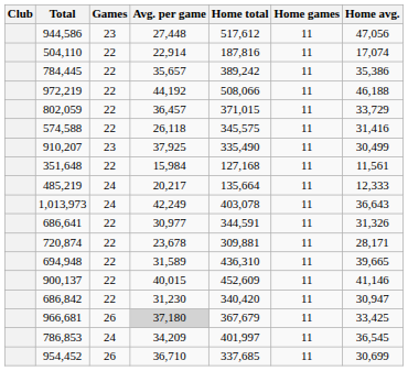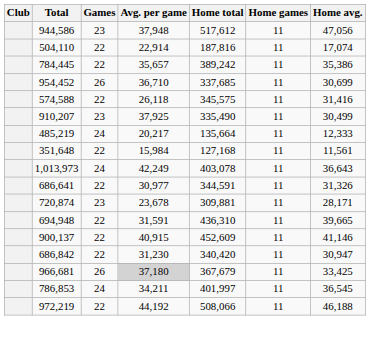 <table class="wikitable plainrowheaders sortable" style="text-align:center;">
 <tr>
 <th>Club</th>
 <th>Total</th>
 <th>Games</th>
 <th>Avg. per game</th>
 <th>Home total</th>
 <th>Home games</th>
 <th>Home avg.</th>
 </tr>
 <tr>
 <th scope="row"></th>
 <td>944,586</td>
 <td>23</td>
-<td>27,448</td>
+<td>37,948</td>
 <td>517,612</td>
 <td>11</td>
 <td>47,056</td>
 </tr>
 <tr>
 <th scope="row"></th>
 <td>504,110</td>
 <td>22</td>
 <td>22,914</td>
 <td>187,816</td>
 <td>11</td>
 <td>17,074</td>
 </tr>
 <tr>
 <th scope="row"></th>
 <td>784,445</td>
 <td>22</td>
 <td>35,657</td>
 <td>389,242</td>
 <td>11</td>
 <td>35,386</td>
 </tr>
 <tr>
 <th scope="row"></th>
-<td>972,219</td>
-<td>22</td>
-<td>44,192</td>
-<td>508,066</td>
+<td>954,452</td>
+<td>26</td>
+<td>36,710</td>
+<td>337,685</td>
 <td>11</td>
-<td>46,188</td>
-</tr>
-<tr>
-<th scope="row"></th>
-<td>802,059</td>
-<td>22</td>
-<td>36,457</td>
-<td>371,015</td>
-<td>11</td>
-<td>33,729</td>
+<td>30,699</td>
 </tr>
 <tr>
 <th scope="row"></th>
 <td>574,588</td>
 <td>22</td>
 <td>26,118</td>
 <td>345,575</td>
 <td>11</td>
 <td>31,416</td>
 </tr>
 <tr>
 <th scope="row"></th>
 <td>910,207</td>
 <td>23</td>
 <td>37,925</td>
 <td>335,490</td>
 <td>11</td>
 <td>30,499</td>
 </tr>
 <tr>
 <th scope="row"></th>
+<td>485,219</td>
+<td>24</td>
+<td>20,217</td>
+<td>135,664</td>
+<td>11</td>
+<td>12,333</td>
+</tr>
+<tr>
+<th scope="row"></th>
 <td>351,648</td>
 <td>22</td>
 <td>15,984</td>
 <td>127,168</td>
 <td>11</td>
 <td>11,561</td>
-</tr>
-<tr>
-<th scope="row"></th>
-<td>485,219</td>
-<td>24</td>
-<td>20,217</td>
-<td>135,664</td>
-<td>11</td>
-<td>12,333</td>
 </tr>
 <tr>
 <th scope="row"></th>
 <td>1,013,973</td>
 <td>24</td>
 <td>42,249</td>
 <td>403,078</td>
 <td>11</td>
 <td>36,643</td>
 </tr>
 <tr>
 <th scope="row"></th>
 <td>686,641</td>
 <td>22</td>
 <td>30,977</td>
 <td>344,591</td>
 <td>11</td>
 <td>31,326</td>
 </tr>
 <tr>
 <th scope="row"></th>
 <td>720,874</td>
-<td>22</td>
+<td>23</td>
 <td>23,678</td>
 <td>309,881</td>
 <td>11</td>
 <td>28,171</td>
 </tr>
 <tr>
 <th scope="row"></th>
 <td>694,948</td>
 <td>22</td>
-<td>31,589</td>
+<td>31,591</td>
 <td>436,310</td>
 <td>11</td>
 <td>39,665</td>
 </tr>
 <tr>
 <th scope="row"></th>
 <td>900,137</td>
 <td>22</td>
-<td>40,015</td>
+<td>40,915</td>
 <td>452,609</td>
 <td>11</td>
 <td>41,146</td>
 </tr>
 <tr>
 <th scope="row"></th>
 <td>686,842</td>
 <td>22</td>
 <td>31,230</td>
 <td>340,420</td>
 <td>11</td>
 <td>30,947</td>
 </tr>
 <tr>
 <th scope="row"></th>
 <td>966,681</td>
 <td>26</td>
 <td style="background: lightgrey;">37,180</td>
 <td>367,679</td>
 <td>11</td>
 <td>33,425</td>
 </tr>
 <tr>
 <th scope="row"></th>
 <td>786,853</td>
 <td>24</td>
-<td>34,209</td>
+<td>34,211</td>
 <td>401,997</td>
 <td>11</td>
 <td>36,545</td>
 </tr>
 <tr>
 <th scope="row"></th>
-<td>954,452</td>
-<td>26</td>
-<td>36,710</td>
-<td>337,685</td>
+<td>972,219</td>
+<td>22</td>
+<td>44,192</td>
+<td>508,066</td>
 <td>11</td>
-<td>30,699</td>
+<td>46,188</td>
 </tr>
 </table>
